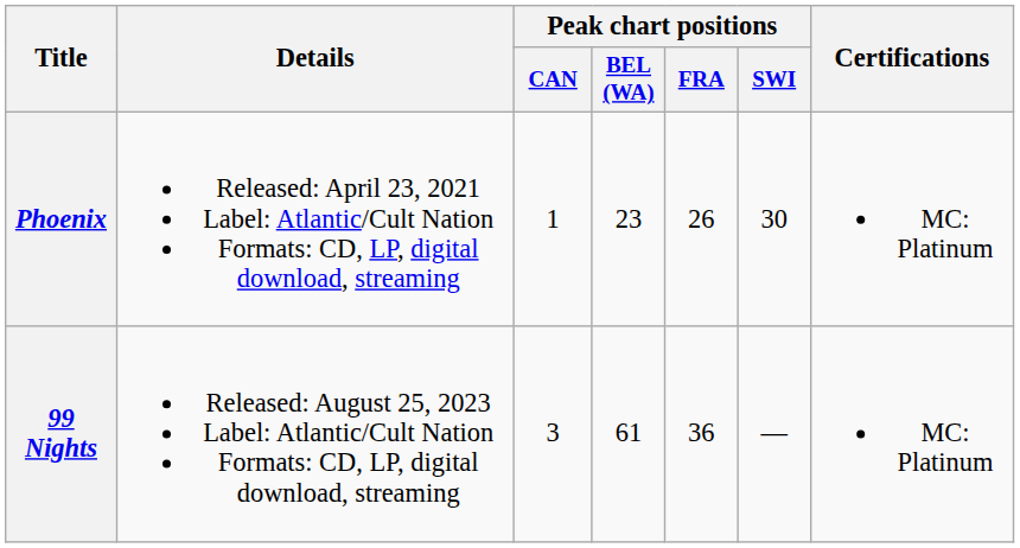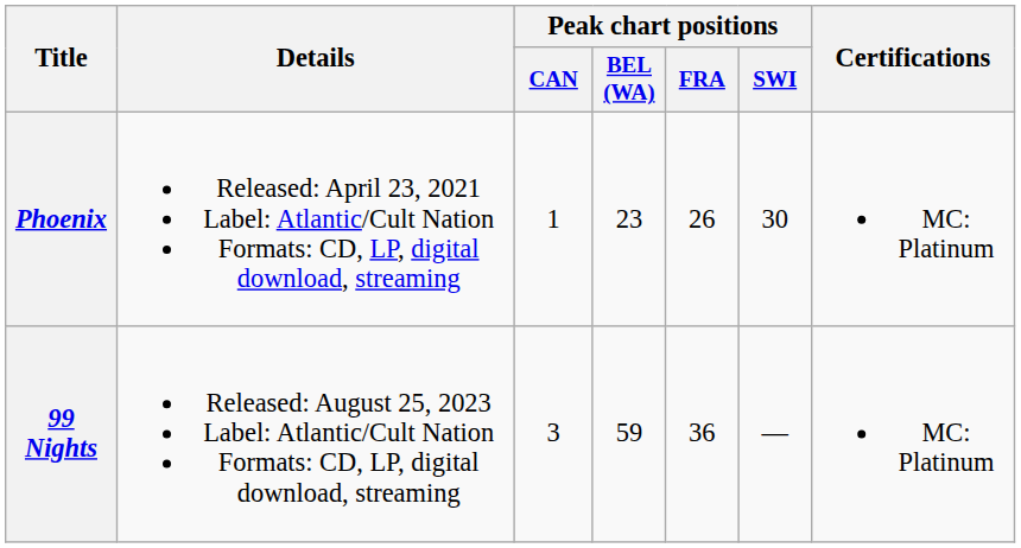 <table class="wikitable plainrowheaders" style="text-align:center;">
 <tr>
 <th scope="col" rowspan="2">Title</th>
 <th scope="col" rowspan="2">Details</th>
 <th scope="col" colspan="4">Peak chart positions</th>
 <th scope="col" rowspan="2">Certifications</th>
 </tr>
 <tr>
 <th scope="col" style="width:3em;font-size:85%;"><a href='#'>CAN</a><br></th>
 <th scope="col" style="width:2.75em;font-size:85%;"><a href='#'>BEL<br>(WA)</a><br></th>
 <th scope="col" style="width:2.75em;font-size:85%;"><a href='#'>FRA</a><br></th>
 <th scope="col" style="width:2.75em;font-size:85%;"><a href='#'>SWI</a><br></th>
 </tr>
 <tr>
 <th scope="row"><em><a href='#'>Phoenix</a></em></th>
 <td><br><ul><li>Released: April 23, 2021</li><li>Label: <a href='#'>Atlantic</a>/Cult Nation</li><li>Formats: CD, <a href='#'>LP</a>, <a href='#'>digital download</a>, <a href='#'>streaming</a></li></ul></td>
 <td>1</td>
 <td>23</td>
 <td>26</td>
 <td>30</td>
 <td><br><ul><li>MC: Platinum</li></ul></td>
 </tr>
 <tr>
 <th scope="row"><em><a href='#'>99 Nights</a></em></th>
 <td><br><ul><li>Released: August 25, 2023</li><li>Label: Atlantic/Cult Nation</li><li>Formats: CD, LP, digital download, streaming</li></ul></td>
 <td>3</td>
-<td>61</td>
+<td>59</td>
 <td>36<br></td>
 <td>—</td>
 <td><br><ul><li>MC: Platinum</li></ul></td>
 </tr>
 </table>
